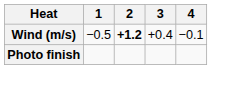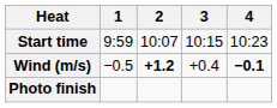 <table class="wikitable" style="text-align:center">
 <tr>
 <th>Heat</th>
 <th>1</th>
 <th>2</th>
 <th>3</th>
 <th>4</th>
 </tr>
 <tr>
+<th>Start time</th>
+<td>9:59</td>
+<td>10:07</td>
+<td>10:15</td>
+<td>10:23</td>
+</tr>
+<tr>
 <th>Wind (m/s)</th>
 <td>−0.5</td>
 <td><strong>+1.2</strong></td>
 <td>+0.4</td>
-<td>−0.1</td>
+<td><strong>−0.1</strong></td>
 </tr>
 <tr>
 <th>Photo finish</th>
 <td></td>
 <td></td>
 <td></td>
 <td></td>
 </tr>
 </table>
